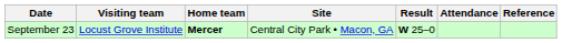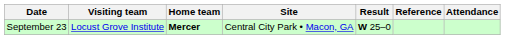 <table class="wikitable" style="font-size:95%;">
 <tr>
 <th>Date</th>
 <th>Visiting team</th>
 <th>Home team</th>
 <th>Site</th>
 <th>Result</th>
+<th class="unsortable">Reference</th>
 <th>Attendance</th>
-<th class="unsortable">Reference</th>
 </tr>
 <tr bgcolor=ccffcc>
 <td>September 23</td>
 <td><a href='#'>Locust Grove Institute</a></td>
 <td><strong>Mercer</strong></td>
 <td>Central City Park • <a href='#'>Macon, GA</a></td>
 <td><strong>W</strong> 25–0</td>
 <td></td>
 <td></td>
 </tr>
 </table>
